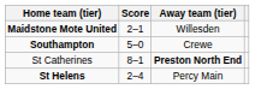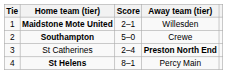 <table class="wikitable" style="text-align:center; font-size:85%">
 <tr>
+<th>Tie</th>
 <th>Home team (tier)</th>
 <th>Score</th>
 <th>Away team (tier)</th>
 <th></th>
 </tr>
 <tr>
+<td align="center">1</td>
 <td><strong>Maidstone Mote United</strong></td>
 <td align="center">2–1</td>
 <td>Willesden</td>
 <td></td>
 </tr>
 <tr>
+<td align="center">2</td>
 <td><strong>Southampton</strong></td>
 <td align="center">5–0</td>
 <td>Crewe</td>
 <td></td>
 </tr>
 <tr>
+<td align="center">3</td>
 <td>St Catherines</td>
-<td align="center">8–1</td>
+<td align="center">2–4</td>
 <td><strong>Preston North End</strong></td>
 <td></td>
 </tr>
 <tr>
+<td align="center">4</td>
 <td><strong>St Helens</strong></td>
-<td align="center">2–4</td>
+<td align="center">8–1</td>
 <td>Percy Main</td>
 <td></td>
 </tr>
 </table>
